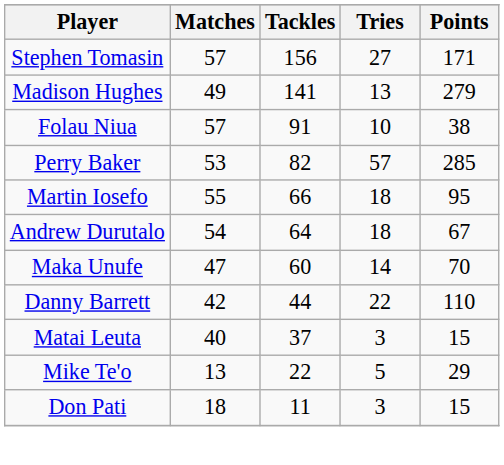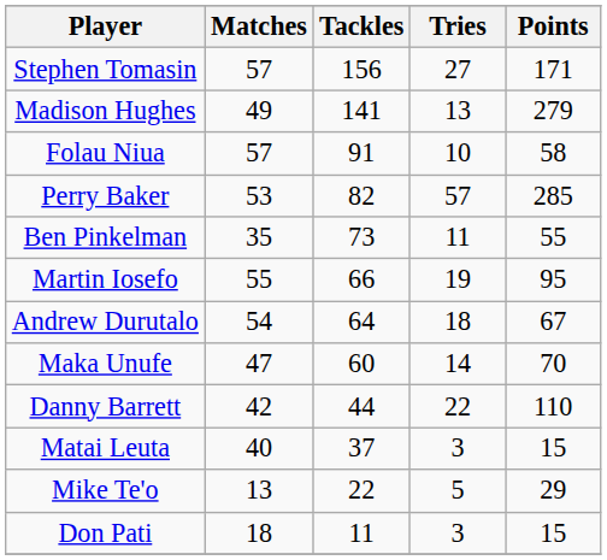 <table class="wikitable sortable" style="text-align: center;">
 <tr>
 </tr>
 <tr>
 <th>Player</th>
 <th>Matches</th>
 <th>Tackles</th>
 <th width=50>Tries</th>
 <th width=50>Points</th>
 </tr>
 <tr>
 <td><a href='#'>Stephen Tomasin</a></td>
 <td>57</td>
 <td>156</td>
 <td>27</td>
 <td>171</td>
 </tr>
 <tr>
 <td><a href='#'>Madison Hughes</a></td>
 <td>49</td>
 <td>141</td>
 <td>13</td>
 <td>279</td>
 </tr>
 <tr>
 <td><a href='#'>Folau Niua</a></td>
 <td>57</td>
 <td>91</td>
 <td>10</td>
-<td>38</td>
+<td>58</td>
 </tr>
 <tr>
 <td><a href='#'>Perry Baker</a></td>
 <td>53</td>
 <td>82</td>
 <td>57</td>
 <td>285</td>
 </tr>
 <tr>
+<td><a href='#'>Ben Pinkelman</a></td>
+<td>35</td>
+<td>73</td>
+<td>11</td>
+<td>55</td>
+</tr>
+<tr>
 <td><a href='#'>Martin Iosefo</a></td>
 <td>55</td>
 <td>66</td>
-<td>18</td>
+<td>19</td>
 <td>95</td>
 </tr>
 <tr>
 <td><a href='#'>Andrew Durutalo</a></td>
 <td>54</td>
 <td>64</td>
 <td>18</td>
 <td>67</td>
 </tr>
 <tr>
 <td><a href='#'>Maka Unufe</a></td>
 <td>47</td>
 <td>60</td>
 <td>14</td>
 <td>70</td>
 </tr>
 <tr>
 <td><a href='#'>Danny Barrett</a></td>
 <td>42</td>
 <td>44</td>
 <td>22</td>
 <td>110</td>
 </tr>
 <tr>
 <td><a href='#'>Matai Leuta</a></td>
 <td>40</td>
 <td>37</td>
 <td>3</td>
 <td>15</td>
 </tr>
 <tr>
 <td><a href='#'>Mike Te'o</a></td>
 <td>13</td>
 <td>22</td>
 <td>5</td>
 <td>29</td>
 </tr>
 <tr>
 <td><a href='#'>Don Pati</a></td>
 <td>18</td>
 <td>11</td>
 <td>3</td>
 <td>15</td>
 </tr>
 <tr>
 </tr>
 </table>
